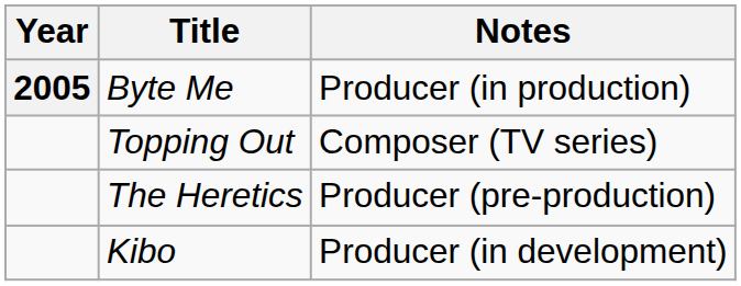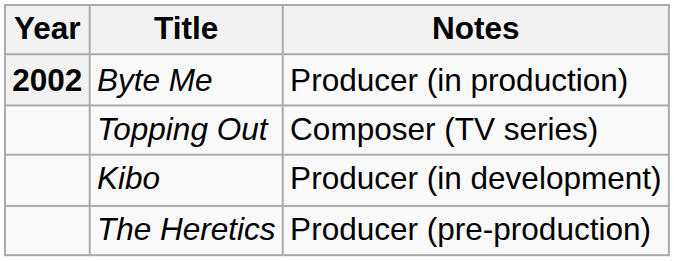 <table class="wikitable sortable plainrowheaders">
 <tr>
 <th scope="col">Year</th>
 <th scope="col">Title</th>
 <th scope="col" class="unsortable">Notes</th>
 </tr>
 <tr>
-<th scope="row">2005</th>
+<th scope="row">2002</th>
 <td><em>Byte Me</em></td>
 <td>Producer (in production)</td>
 </tr>
 <tr>
 <td></td>
 <td><em>Topping Out</em></td>
 <td>Composer (TV series)</td>
 </tr>
 <tr>
 <td></td>
+<td><em>Kibo</em></td>
+<td>Producer (in development)</td>
+</tr>
+<tr>
+<td></td>
 <td><em>The Heretics</em></td>
 <td>Producer (pre-production)</td>
 </tr>
-<tr>
-<td></td>
-<td><em>Kibo</em></td>
-<td>Producer (in development)</td>
-</tr>
 </table>
